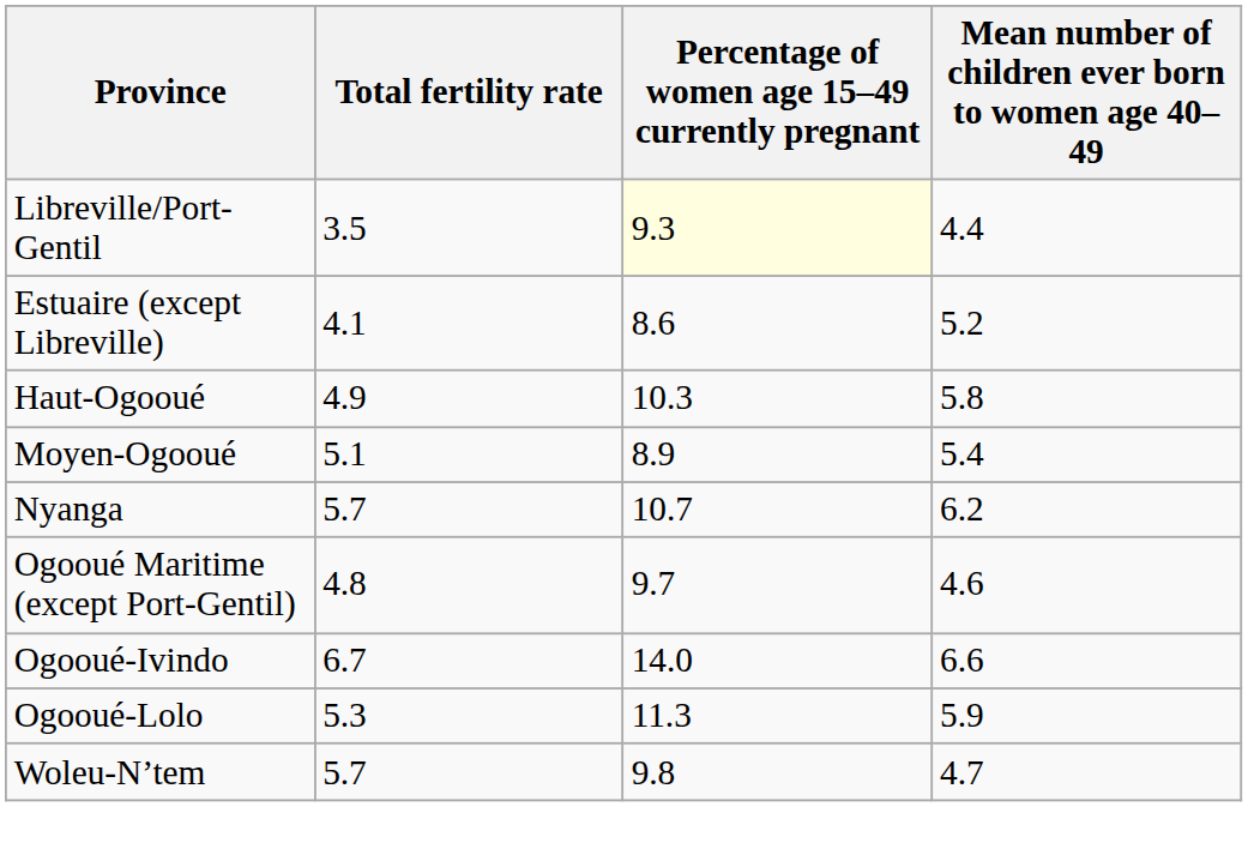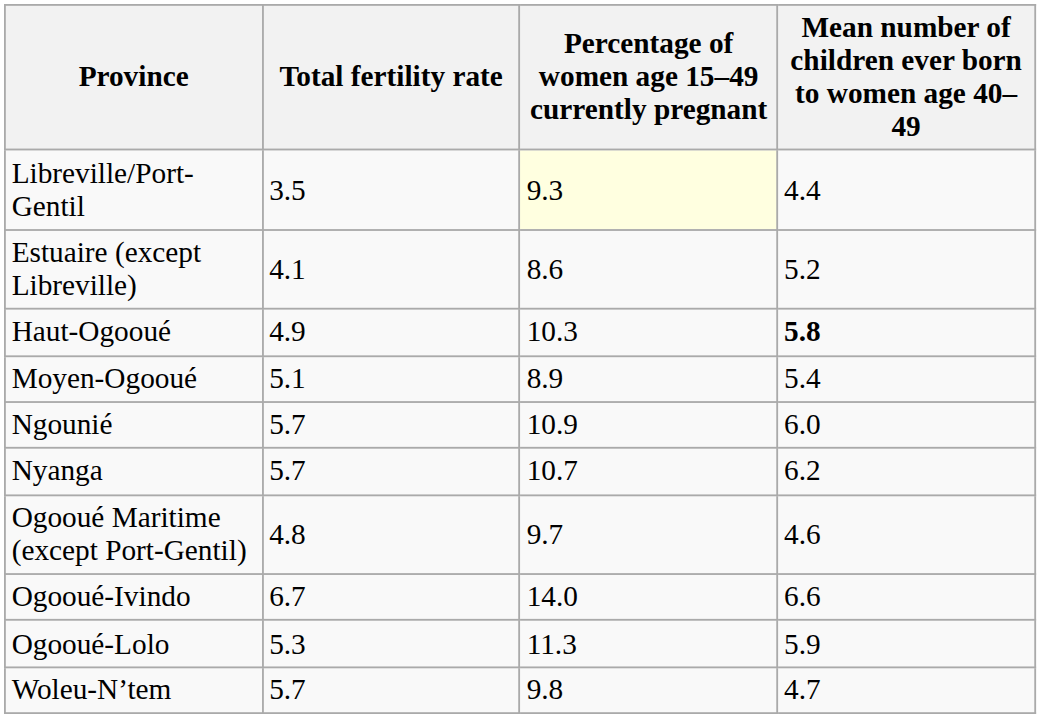 <table class="wikitable sortable">
 <tr>
 <th style="width:100pt;">Province</th>
 <th style="width:100pt;">Total fertility rate</th>
 <th style="width:100pt;">Percentage of women age 15–49 currently pregnant</th>
 <th style="width:100pt;">Mean number of children ever born to women age 40–49</th>
 </tr>
 <tr>
 <td>Libreville/Port-Gentil</td>
 <td>3.5</td>
 <td style="background: lightyellow;">9.3</td>
 <td>4.4</td>
 </tr>
 <tr>
 <td>Estuaire (except Libreville)</td>
 <td>4.1</td>
 <td>8.6</td>
 <td>5.2</td>
 </tr>
 <tr>
 <td>Haut-Ogooué</td>
 <td>4.9</td>
 <td>10.3</td>
-<td>5.8</td>
+<td><strong>5.8</strong></td>
 </tr>
 <tr>
 <td>Moyen-Ogooué</td>
 <td>5.1</td>
 <td>8.9</td>
 <td>5.4</td>
+</tr>
+<tr>
+<td>Ngounié</td>
+<td>5.7</td>
+<td>10.9</td>
+<td>6.0</td>
 </tr>
 <tr>
 <td>Nyanga</td>
 <td>5.7</td>
 <td>10.7</td>
 <td>6.2</td>
 </tr>
 <tr>
 <td>Ogooué Maritime (except Port-Gentil)</td>
 <td>4.8</td>
 <td>9.7</td>
 <td>4.6</td>
 </tr>
 <tr>
 <td>Ogooué-Ivindo</td>
 <td>6.7</td>
 <td>14.0</td>
 <td>6.6</td>
 </tr>
 <tr>
 <td>Ogooué-Lolo</td>
 <td>5.3</td>
 <td>11.3</td>
 <td>5.9</td>
 </tr>
 <tr>
 <td>Woleu-N’tem</td>
 <td>5.7</td>
 <td>9.8</td>
 <td>4.7</td>
 </tr>
 </table>
